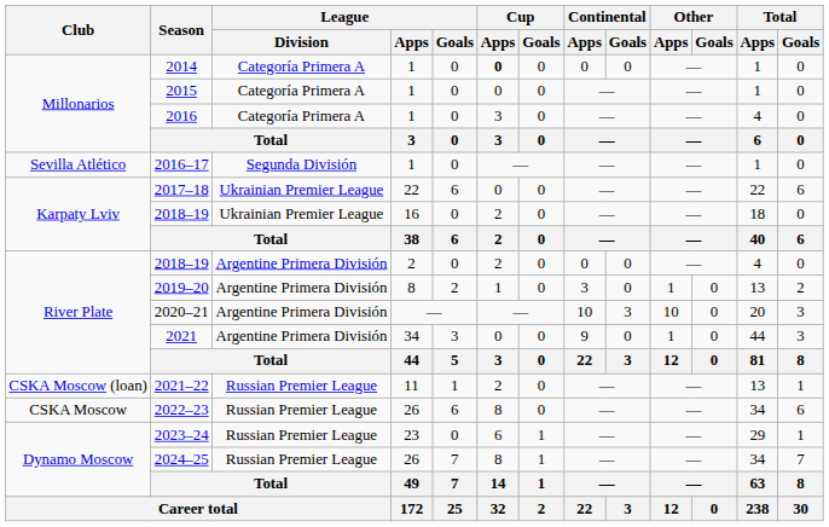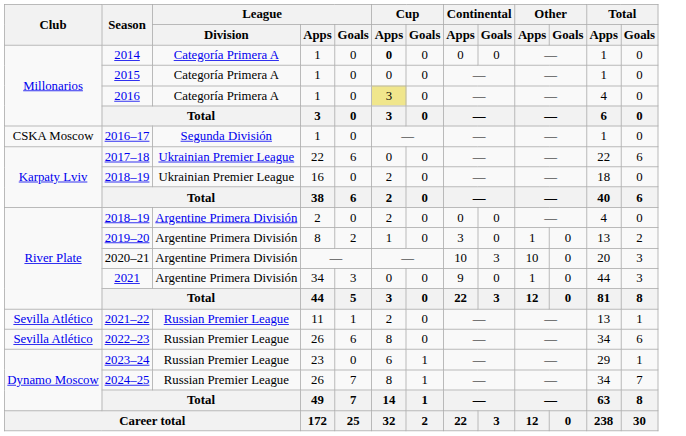 <table class="wikitable" style="text-align: center;">
 <tr>
 <th rowspan="2">Club</th>
 <th rowspan="2">Season</th>
 <th colspan="3">League</th>
 <th colspan="2">Cup</th>
 <th colspan="2">Continental</th>
 <th colspan="2">Other</th>
 <th colspan="2">Total</th>
 </tr>
 <tr>
 <th>Division</th>
 <th>Apps</th>
 <th>Goals</th>
 <th>Apps</th>
 <th>Goals</th>
 <th>Apps</th>
 <th>Goals</th>
 <th>Apps</th>
 <th>Goals</th>
 <th>Apps</th>
 <th>Goals</th>
 </tr>
 <tr>
 <td rowspan="4"><a href='#'>Millonarios</a></td>
 <td><a href='#'>2014</a></td>
 <td><a href='#'>Categoría Primera A</a></td>
 <td>1</td>
 <td>0</td>
 <td><strong>0</strong></td>
 <td>0</td>
 <td>0</td>
 <td>0</td>
 <td colspan="2">—</td>
 <td>1</td>
 <td>0</td>
 </tr>
 <tr>
 <td><a href='#'>2015</a></td>
 <td>Categoría Primera A</td>
 <td>1</td>
 <td>0</td>
 <td>0</td>
 <td>0</td>
 <td colspan="2">—</td>
 <td colspan="2">—</td>
 <td>1</td>
 <td>0</td>
 </tr>
 <tr>
 <td><a href='#'>2016</a></td>
 <td>Categoría Primera A</td>
 <td>1</td>
 <td>0</td>
-<td>3</td>
+<td style="background: khaki;">3</td>
 <td>0</td>
 <td colspan="2">—</td>
 <td colspan="2">—</td>
 <td>4</td>
 <td>0</td>
 </tr>
 <tr>
 <th colspan="2">Total</th>
 <th>3</th>
 <th>0</th>
 <th>3</th>
 <th>0</th>
 <th colspan="2">—</th>
 <th colspan="2">—</th>
 <th>6</th>
 <th>0</th>
 </tr>
 <tr>
-<td><a href='#'>Sevilla Atlético</a></td>
+<td>CSKA Moscow</td>
 <td><a href='#'>2016–17</a></td>
 <td><a href='#'>Segunda División</a></td>
 <td>1</td>
 <td>0</td>
 <td colspan="2">—</td>
 <td colspan="2">—</td>
 <td colspan="2">—</td>
 <td>1</td>
 <td>0</td>
 </tr>
 <tr>
 <td rowspan="3"><a href='#'>Karpaty Lviv</a></td>
 <td><a href='#'>2017–18</a></td>
 <td><a href='#'>Ukrainian Premier League</a></td>
 <td>22</td>
 <td>6</td>
 <td>0</td>
 <td>0</td>
 <td colspan="2">—</td>
 <td colspan="2">—</td>
 <td>22</td>
 <td>6</td>
 </tr>
 <tr>
 <td><a href='#'>2018–19</a></td>
 <td>Ukrainian Premier League</td>
 <td>16</td>
 <td>0</td>
 <td>2</td>
 <td>0</td>
 <td colspan="2">—</td>
 <td colspan="2">—</td>
 <td>18</td>
 <td>0</td>
 </tr>
 <tr>
 <th colspan="2">Total</th>
 <th>38</th>
 <th>6</th>
 <th>2</th>
 <th>0</th>
 <th colspan="2">—</th>
 <th colspan="2">—</th>
 <th>40</th>
 <th>6</th>
 </tr>
 <tr>
 <td rowspan="5"><a href='#'>River Plate</a></td>
 <td><a href='#'>2018–19</a></td>
 <td><a href='#'>Argentine Primera División</a></td>
 <td>2</td>
 <td>0</td>
 <td>2</td>
 <td>0</td>
 <td>0</td>
 <td>0</td>
 <td colspan="2">—</td>
 <td>4</td>
 <td>0</td>
 </tr>
 <tr>
 <td><a href='#'>2019–20</a></td>
 <td>Argentine Primera División</td>
 <td>8</td>
 <td>2</td>
 <td>1</td>
 <td>0</td>
 <td>3</td>
 <td>0</td>
 <td>1</td>
 <td>0</td>
 <td>13</td>
 <td>2</td>
 </tr>
 <tr>
 <td>2020–21</td>
 <td>Argentine Primera División</td>
 <td colspan="2">—</td>
 <td colspan="2">—</td>
 <td>10</td>
 <td>3</td>
 <td>10</td>
 <td>0</td>
 <td>20</td>
 <td>3</td>
 </tr>
 <tr>
 <td><a href='#'>2021</a></td>
 <td>Argentine Primera División</td>
 <td>34</td>
 <td>3</td>
 <td>0</td>
 <td>0</td>
 <td>9</td>
 <td>0</td>
 <td>1</td>
 <td>0</td>
 <td>44</td>
 <td>3</td>
 </tr>
 <tr>
 <th colspan="2">Total</th>
 <th>44</th>
 <th>5</th>
 <th>3</th>
 <th>0</th>
 <th>22</th>
 <th>3</th>
 <th>12</th>
 <th>0</th>
 <th>81</th>
 <th>8</th>
 </tr>
 <tr>
-<td><a href='#'>CSKA Moscow</a> (loan)</td>
+<td><a href='#'>Sevilla Atlético</a></td>
 <td><a href='#'>2021–22</a></td>
 <td><a href='#'>Russian Premier League</a></td>
 <td>11</td>
 <td>1</td>
 <td>2</td>
 <td>0</td>
 <td colspan="2">—</td>
 <td colspan="2">—</td>
 <td>13</td>
 <td>1</td>
 </tr>
 <tr>
-<td>CSKA Moscow</td>
+<td><a href='#'>Sevilla Atlético</a></td>
 <td><a href='#'>2022–23</a></td>
 <td>Russian Premier League</td>
 <td>26</td>
 <td>6</td>
 <td>8</td>
 <td>0</td>
 <td colspan="2">—</td>
 <td colspan="2">—</td>
 <td>34</td>
 <td>6</td>
 </tr>
 <tr>
 <td rowspan="3"><a href='#'>Dynamo Moscow</a></td>
 <td><a href='#'>2023–24</a></td>
 <td>Russian Premier League</td>
 <td>23</td>
 <td>0</td>
 <td>6</td>
 <td>1</td>
 <td colspan="2">—</td>
 <td colspan="2">—</td>
 <td>29</td>
 <td>1</td>
 </tr>
 <tr>
 <td><a href='#'>2024–25</a></td>
 <td>Russian Premier League</td>
 <td>26</td>
 <td>7</td>
 <td>8</td>
 <td>1</td>
 <td colspan="2">—</td>
 <td colspan="2">—</td>
 <td>34</td>
 <td>7</td>
 </tr>
 <tr>
 <th colspan="2">Total</th>
 <th>49</th>
 <th>7</th>
 <th>14</th>
 <th>1</th>
 <th colspan="2">—</th>
 <th colspan="2">—</th>
 <th>63</th>
 <th>8</th>
 </tr>
 <tr>
 <th colspan="3">Career total</th>
 <th>172</th>
 <th>25</th>
 <th>32</th>
 <th>2</th>
 <th>22</th>
 <th>3</th>
 <th>12</th>
 <th>0</th>
 <th>238</th>
 <th>30</th>
 </tr>
 </table>
